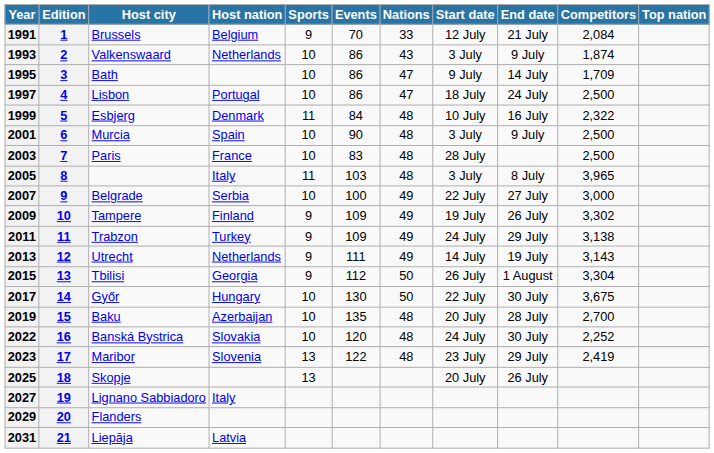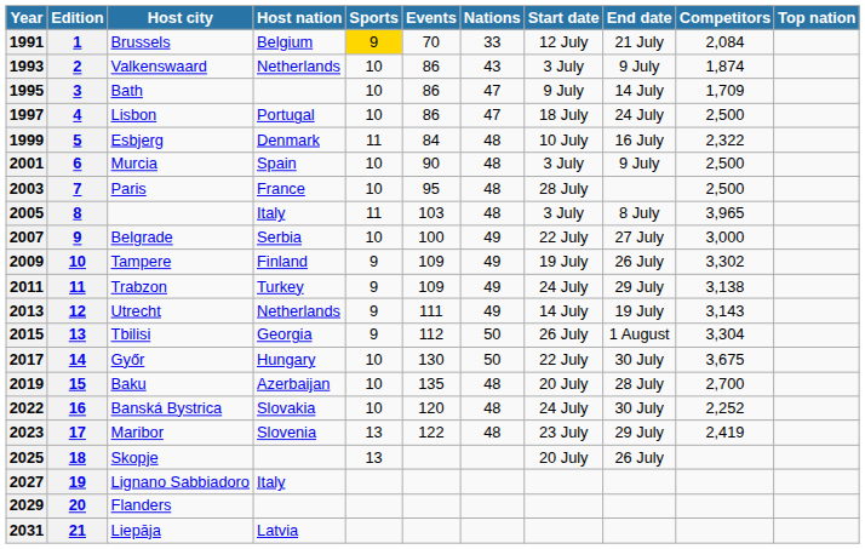 <table class="wikitable sortable" style="font-size: 85%; margin-left:auto; margin-right:auto;">
 <tr>
 <th rowspan=1 style="background:#2874A6; color:white;">Year</th>
 <th rowspan=1 style="background:#2874A6; color:white;">Edition</th>
 <th rowspan=1 style="background:#2874A6; color:white;">Host city</th>
 <th rowspan=1 style="background:#2874A6; color:white;">Host nation</th>
 <th rowspan=1 style="background:#2874A6; color:white;">Sports</th>
 <th rowspan=1 style="background:#2874A6; color:white;">Events</th>
 <th rowspan=1 style="background:#2874A6; color:white;">Nations</th>
 <th rowspan=1 style="background:#2874A6; color:white;">Start date</th>
 <th rowspan=1 style="background:#2874A6; color:white;">End date</th>
 <th rowspan=1 style="background:#2874A6; color:white;">Competitors</th>
 <th rowspan=1 style="background:#2874A6; color:white;">Top nation</th>
 </tr>
 <tr>
 <th>1991</th>
 <th><a href='#'>1</a></th>
 <td><a href='#'>Brussels</a></td>
 <td> <a href='#'>Belgium</a></td>
-<td align=center>9</td>
+<td align=center style="background: gold;">9</td>
 <td align=center>70</td>
 <td align=center>33</td>
 <td align=center>12 July</td>
 <td align=center>21 July</td>
 <td align=center>2,084</td>
 <td></td>
 </tr>
 <tr>
 <th>1993</th>
 <th><a href='#'>2</a></th>
 <td><a href='#'>Valkenswaard</a></td>
 <td> <a href='#'>Netherlands</a></td>
 <td align=center>10</td>
 <td align=center>86</td>
 <td align=center>43</td>
 <td align=center>3 July</td>
 <td align=center>9 July</td>
 <td align=center>1,874</td>
 <td></td>
 </tr>
 <tr>
 <th>1995</th>
 <th><a href='#'>3</a></th>
 <td><a href='#'>Bath</a></td>
 <td></td>
 <td align=center>10</td>
 <td align=center>86</td>
 <td align=center>47</td>
 <td align=center>9 July</td>
 <td align=center>14 July</td>
 <td align=center>1,709</td>
 <td></td>
 </tr>
 <tr>
 <th>1997</th>
 <th><a href='#'>4</a></th>
 <td><a href='#'>Lisbon</a></td>
 <td> <a href='#'>Portugal</a></td>
 <td align=center>10</td>
 <td align=center>86</td>
 <td align=center>47</td>
 <td align=center>18 July</td>
 <td align=center>24 July</td>
 <td align=center>2,500</td>
 <td></td>
 </tr>
 <tr>
 <th>1999</th>
 <th><a href='#'>5</a></th>
 <td><a href='#'>Esbjerg</a></td>
 <td> <a href='#'>Denmark</a></td>
 <td align=center>11</td>
 <td align=center>84</td>
 <td align=center>48</td>
 <td align=center>10 July</td>
 <td align=center>16 July</td>
 <td align=center>2,322</td>
 <td></td>
 </tr>
 <tr>
 <th>2001</th>
 <th><a href='#'>6</a></th>
 <td><a href='#'>Murcia</a></td>
 <td> <a href='#'>Spain</a></td>
 <td align=center>10</td>
 <td align=center>90</td>
 <td align=center>48</td>
 <td align=center>3 July</td>
 <td align=center>9 July</td>
 <td align=center>2,500</td>
 <td></td>
 </tr>
 <tr>
 <th>2003</th>
 <th><a href='#'>7</a></th>
 <td><a href='#'>Paris</a></td>
 <td> <a href='#'>France</a></td>
 <td align=center>10</td>
-<td align=center>83</td>
+<td align=center>95</td>
 <td align=center>48</td>
 <td align=center>28 July</td>
 <td align=center></td>
 <td align=center>2,500</td>
 <td></td>
 </tr>
 <tr>
 <th>2005</th>
 <th><a href='#'>8</a></th>
 <td></td>
 <td> <a href='#'>Italy</a></td>
 <td align=center>11</td>
 <td align=center>103</td>
 <td align=center>48</td>
 <td align=center>3 July</td>
 <td align=center>8 July</td>
 <td align=center>3,965</td>
 <td></td>
 </tr>
 <tr>
 <th>2007</th>
 <th><a href='#'>9</a></th>
 <td><a href='#'>Belgrade</a></td>
 <td> <a href='#'>Serbia</a></td>
 <td align=center>10</td>
 <td align=center>100</td>
 <td align=center>49</td>
 <td align=center>22 July</td>
 <td align=center>27 July</td>
 <td align=center>3,000</td>
 <td></td>
 </tr>
 <tr>
 <th>2009</th>
 <th><a href='#'>10</a></th>
 <td><a href='#'>Tampere</a></td>
 <td> <a href='#'>Finland</a></td>
 <td align=center>9</td>
 <td align=center>109</td>
 <td align=center>49</td>
 <td align=center>19 July</td>
 <td align=center>26 July</td>
 <td align=center>3,302</td>
 <td></td>
 </tr>
 <tr>
 <th>2011</th>
 <th><a href='#'>11</a></th>
 <td><a href='#'>Trabzon</a></td>
 <td> <a href='#'>Turkey</a></td>
 <td align=center>9</td>
 <td align=center>109</td>
 <td align=center>49</td>
 <td align=center>24 July</td>
 <td align=center>29 July</td>
 <td align=center>3,138</td>
 <td></td>
 </tr>
 <tr>
 <th>2013</th>
 <th><a href='#'>12</a></th>
 <td><a href='#'>Utrecht</a></td>
 <td> <a href='#'>Netherlands</a></td>
 <td align=center>9</td>
 <td align=center>111</td>
 <td align=center>49</td>
 <td align=center>14 July</td>
 <td align=center>19 July</td>
 <td align=center>3,143</td>
 <td></td>
 </tr>
 <tr>
 <th>2015</th>
 <th><a href='#'>13</a></th>
 <td><a href='#'>Tbilisi</a></td>
 <td> <a href='#'>Georgia</a></td>
 <td align=center>9</td>
 <td align=center>112</td>
 <td align=center>50</td>
 <td align=center>26 July</td>
 <td align=center>1 August</td>
 <td align=center>3,304</td>
 <td></td>
 </tr>
 <tr>
 <th>2017</th>
 <th><a href='#'>14</a></th>
 <td><a href='#'>Győr</a></td>
 <td> <a href='#'>Hungary</a></td>
 <td align=center>10</td>
 <td align=center>130</td>
 <td align=center>50</td>
 <td align=center>22 July</td>
 <td align=center>30 July</td>
 <td align=center>3,675</td>
 <td></td>
 </tr>
 <tr>
 <th>2019</th>
 <th><a href='#'>15</a></th>
 <td><a href='#'>Baku</a></td>
 <td> <a href='#'>Azerbaijan</a></td>
 <td align=center>10</td>
 <td align=center>135</td>
 <td align=center>48</td>
 <td align=center>20 July</td>
 <td align=center>28 July</td>
 <td align=center>2,700</td>
 <td></td>
 </tr>
 <tr>
 <th>2022</th>
 <th><a href='#'>16</a></th>
 <td><a href='#'>Banská Bystrica</a></td>
 <td> <a href='#'>Slovakia</a></td>
 <td align=center>10</td>
 <td align=center>120</td>
 <td align=center>48</td>
 <td align=center>24 July</td>
 <td align=center>30 July</td>
 <td align=center>2,252</td>
 <td></td>
 </tr>
 <tr>
 <th>2023</th>
 <th><a href='#'>17</a></th>
 <td><a href='#'>Maribor</a></td>
 <td> <a href='#'>Slovenia</a></td>
 <td align=center>13</td>
 <td align=center>122</td>
 <td align=center>48</td>
 <td align=center>23 July</td>
 <td align=center>29 July</td>
 <td align=center>2,419</td>
 <td></td>
 </tr>
 <tr>
 <th>2025</th>
 <th><a href='#'>18</a></th>
 <td><a href='#'>Skopje</a></td>
 <td></td>
 <td align=center>13</td>
 <td align="center"></td>
 <td align=center></td>
 <td align=center>20 July</td>
 <td align=center>26 July</td>
 <td align="center"></td>
 <td></td>
 </tr>
 <tr>
 <th>2027</th>
 <th><a href='#'>19</a></th>
 <td><a href='#'>Lignano Sabbiadoro</a></td>
 <td> <a href='#'>Italy</a></td>
 <td align=center></td>
 <td align=center></td>
 <td align=center></td>
 <td align=center></td>
 <td align=center></td>
 <td align=center></td>
 <td></td>
 </tr>
 <tr>
 <th>2029</th>
 <th><a href='#'>20</a></th>
 <td><a href='#'>Flanders</a></td>
 <td></td>
 <td align=center></td>
 <td align="center"></td>
 <td align=center></td>
 <td align=center></td>
 <td align=center></td>
 <td align="center"></td>
 <td></td>
 </tr>
 <tr>
 <th>2031</th>
 <th><a href='#'>21</a></th>
 <td><a href='#'>Liepāja</a></td>
 <td> <a href='#'>Latvia</a></td>
 <td align=center></td>
 <td align=center></td>
 <td align=center></td>
 <td align=center></td>
 <td align=center></td>
 <td align=center></td>
 <td></td>
 </tr>
 </table>
